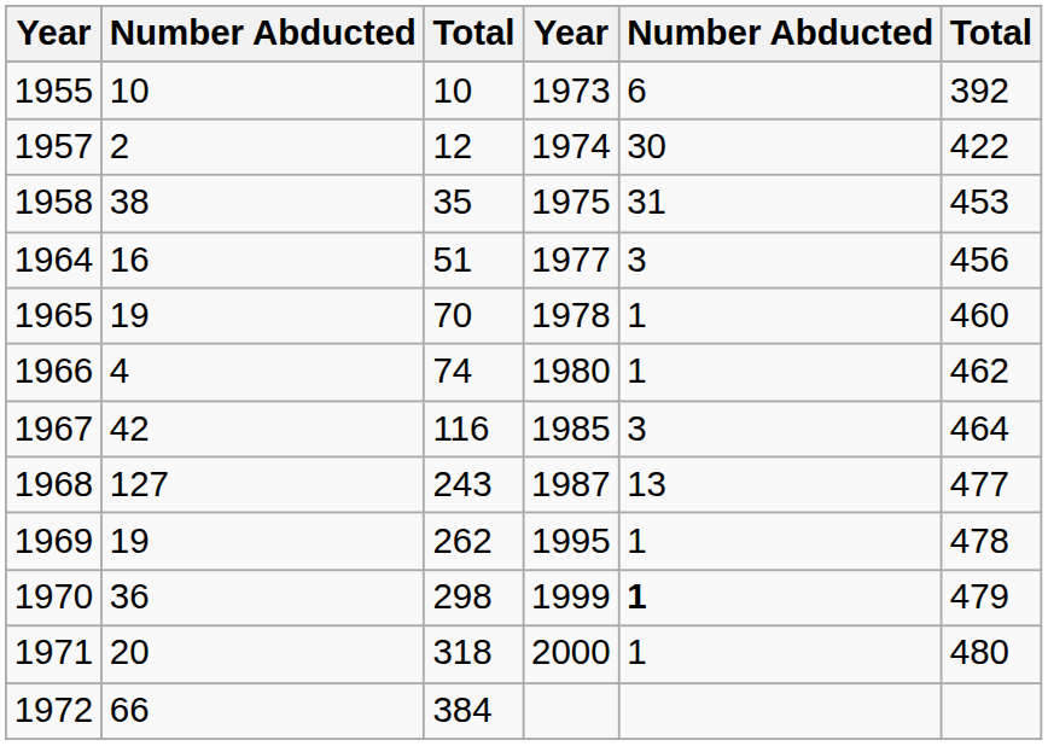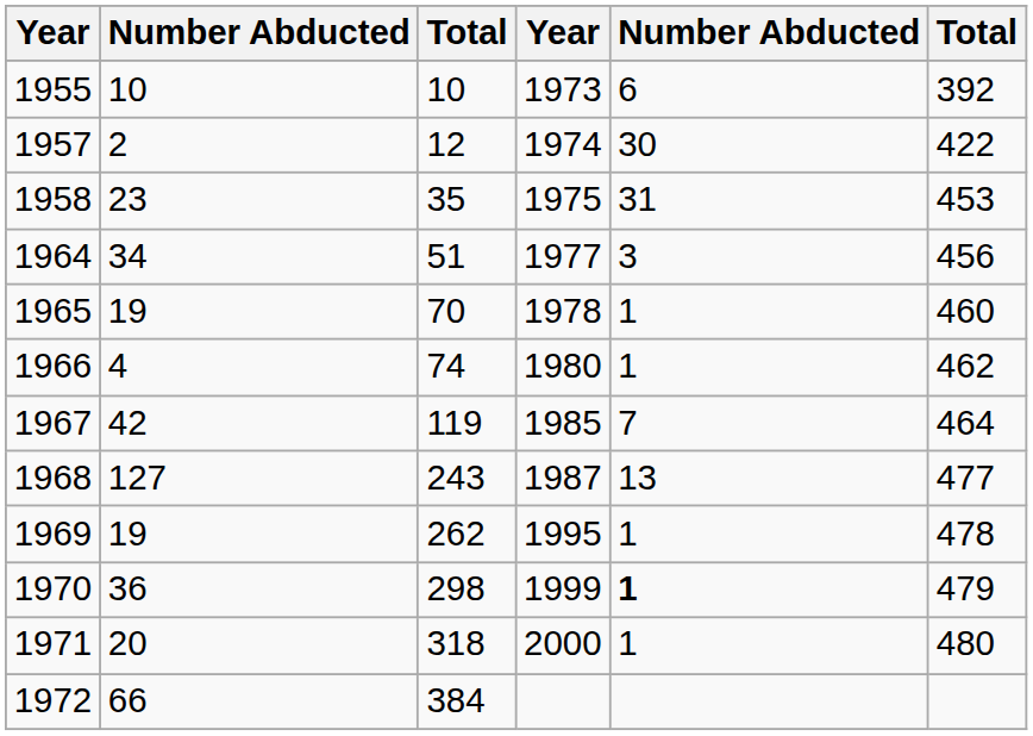 <table class="wikitable">
 <tr>
 <th>Year</th>
 <th>Number Abducted</th>
 <th>Total</th>
 <th>Year</th>
 <th>Number Abducted</th>
 <th>Total</th>
 </tr>
 <tr>
 <td>1955</td>
 <td>10</td>
 <td>10</td>
 <td>1973</td>
 <td>6</td>
 <td>392</td>
 </tr>
 <tr>
 <td>1957</td>
 <td>2</td>
 <td>12</td>
 <td>1974</td>
 <td>30</td>
 <td>422</td>
 </tr>
 <tr>
 <td>1958</td>
-<td>38</td>
+<td>23</td>
 <td>35</td>
 <td>1975</td>
 <td>31</td>
 <td>453</td>
 </tr>
 <tr>
 <td>1964</td>
-<td>16</td>
+<td>34</td>
 <td>51</td>
 <td>1977</td>
 <td>3</td>
 <td>456</td>
 </tr>
 <tr>
 <td>1965</td>
 <td>19</td>
 <td>70</td>
 <td>1978</td>
 <td>1</td>
 <td>460</td>
 </tr>
 <tr>
 <td>1966</td>
 <td>4</td>
 <td>74</td>
 <td>1980</td>
 <td>1</td>
 <td>462</td>
 </tr>
 <tr>
 <td>1967</td>
 <td>42</td>
-<td>116</td>
+<td>119</td>
 <td>1985</td>
-<td>3</td>
+<td>7</td>
 <td>464</td>
 </tr>
 <tr>
 <td>1968</td>
 <td>127</td>
 <td>243</td>
 <td>1987</td>
 <td>13</td>
 <td>477</td>
 </tr>
 <tr>
 <td>1969</td>
 <td>19</td>
 <td>262</td>
 <td>1995</td>
 <td>1</td>
 <td>478</td>
 </tr>
 <tr>
 <td>1970</td>
 <td>36</td>
 <td>298</td>
 <td>1999</td>
 <td><strong>1</strong></td>
 <td>479</td>
 </tr>
 <tr>
 <td>1971</td>
 <td>20</td>
 <td>318</td>
 <td>2000</td>
 <td>1</td>
 <td>480</td>
 </tr>
 <tr>
 <td>1972</td>
 <td>66</td>
 <td>384</td>
 <td></td>
 <td></td>
 <td></td>
 </tr>
 </table>
